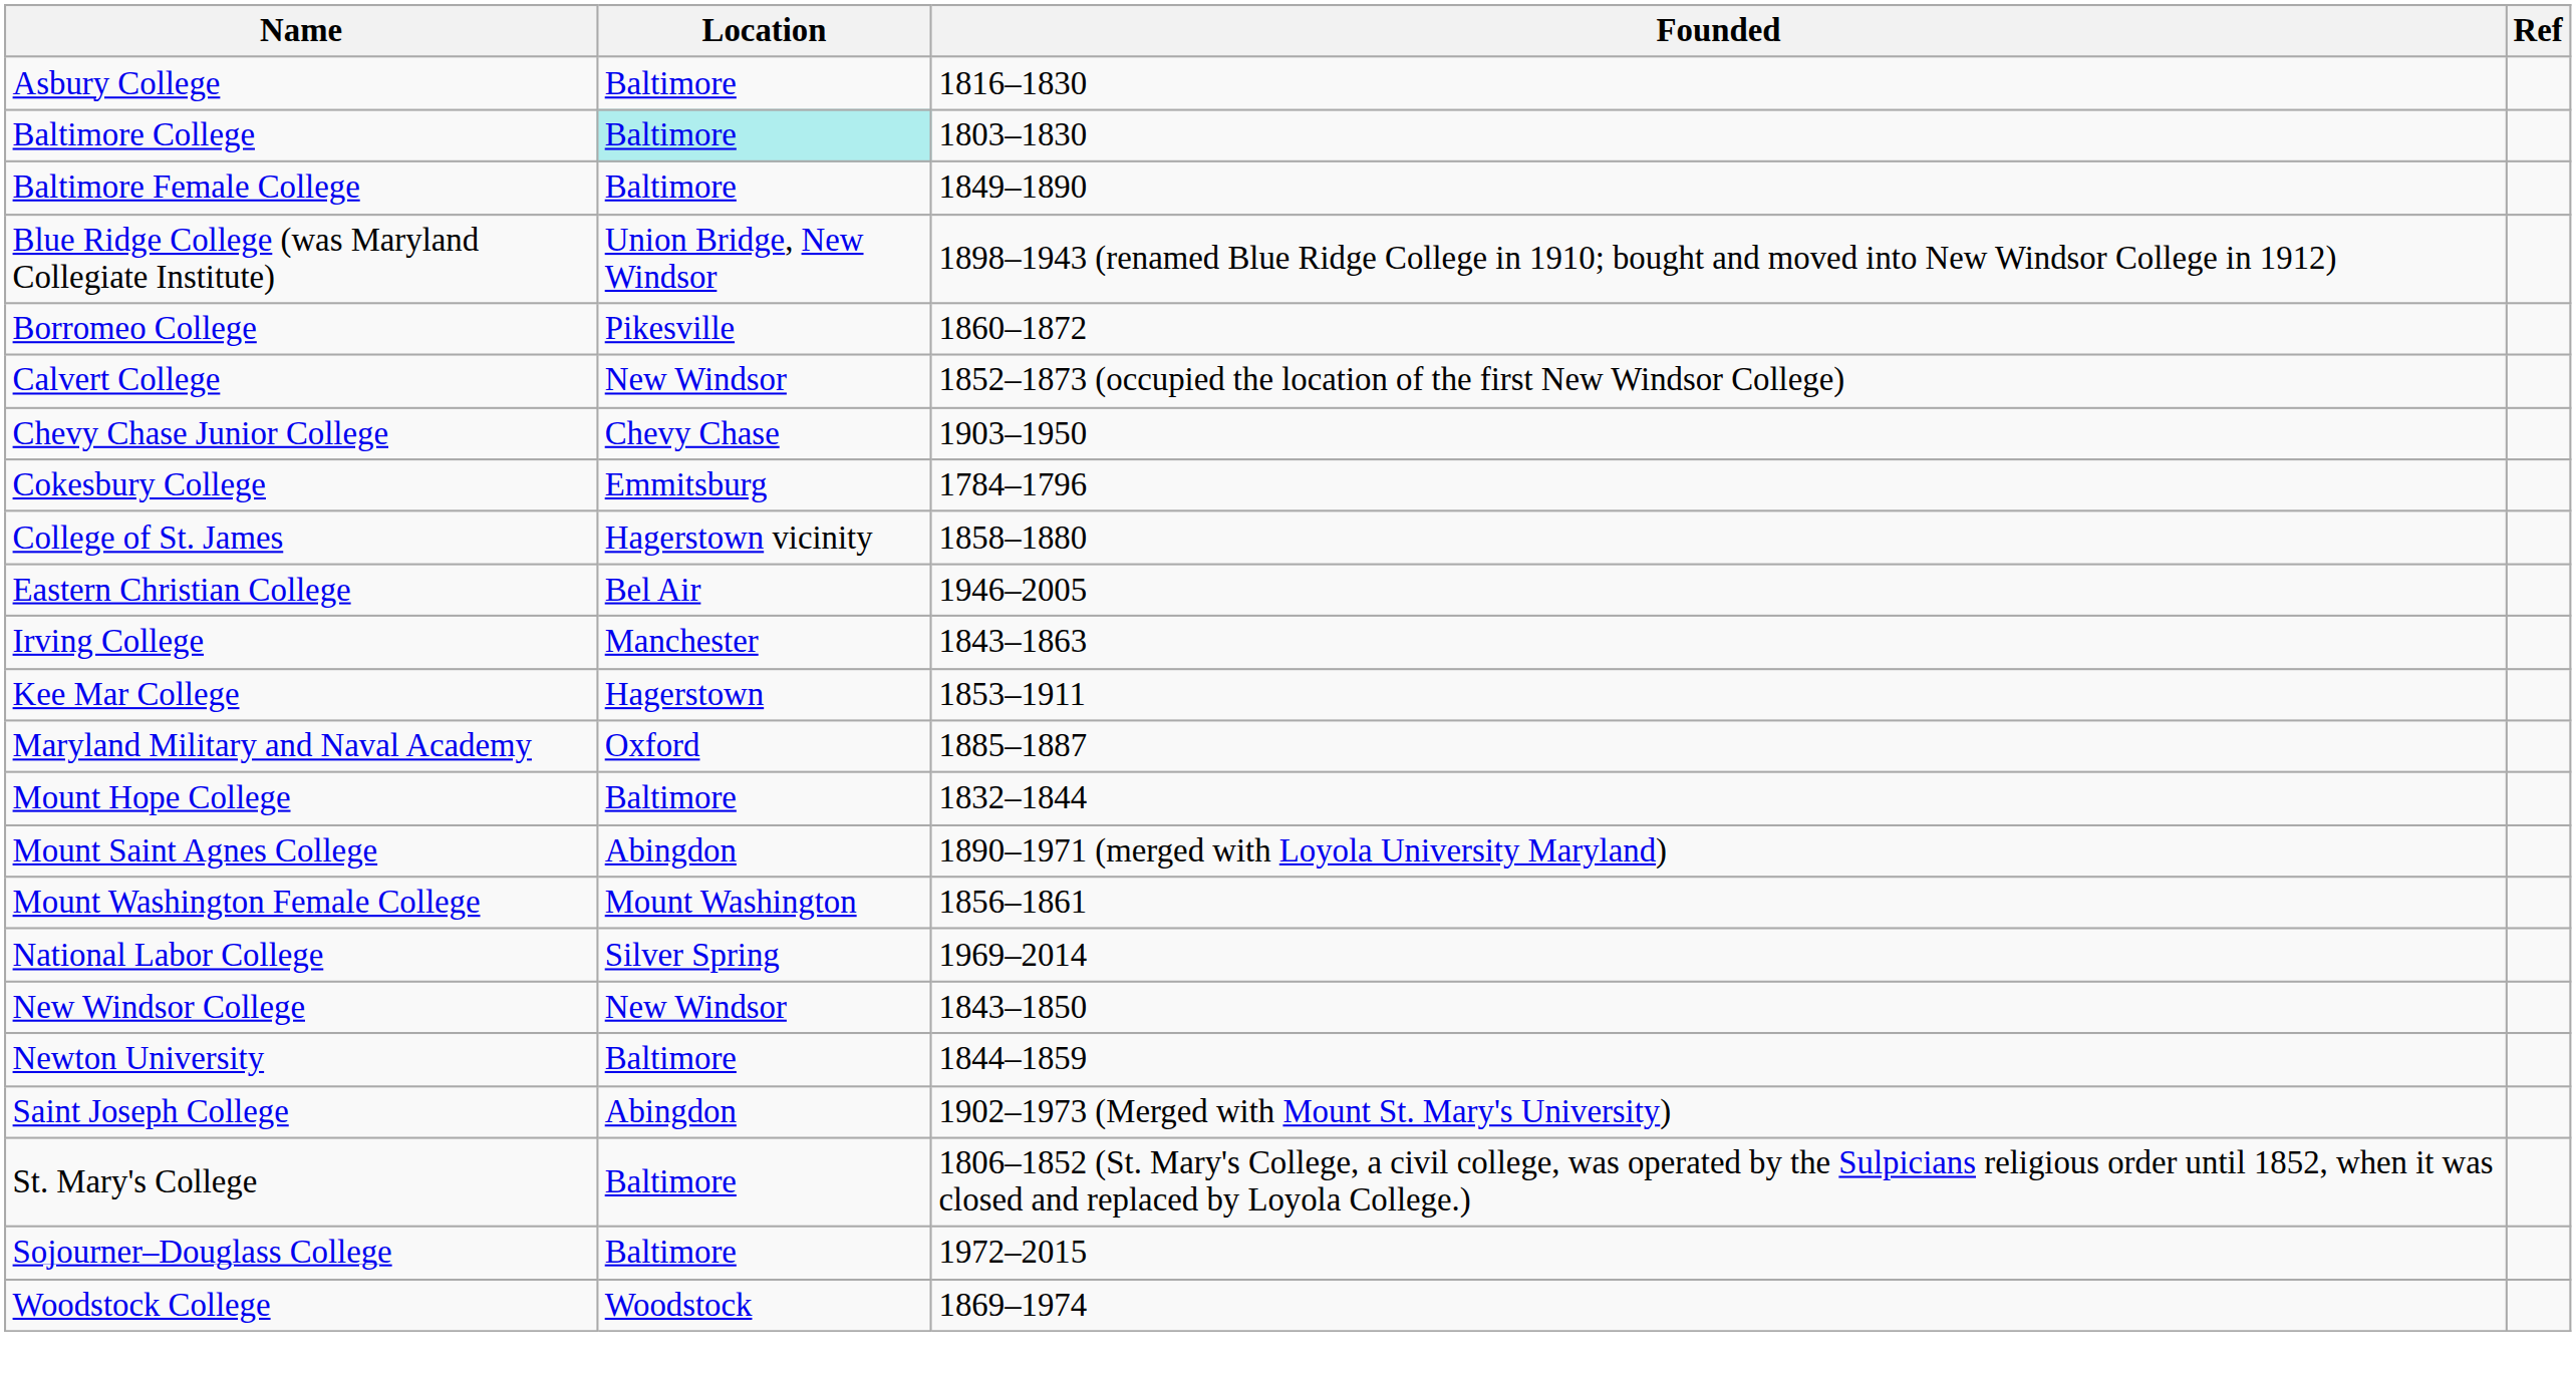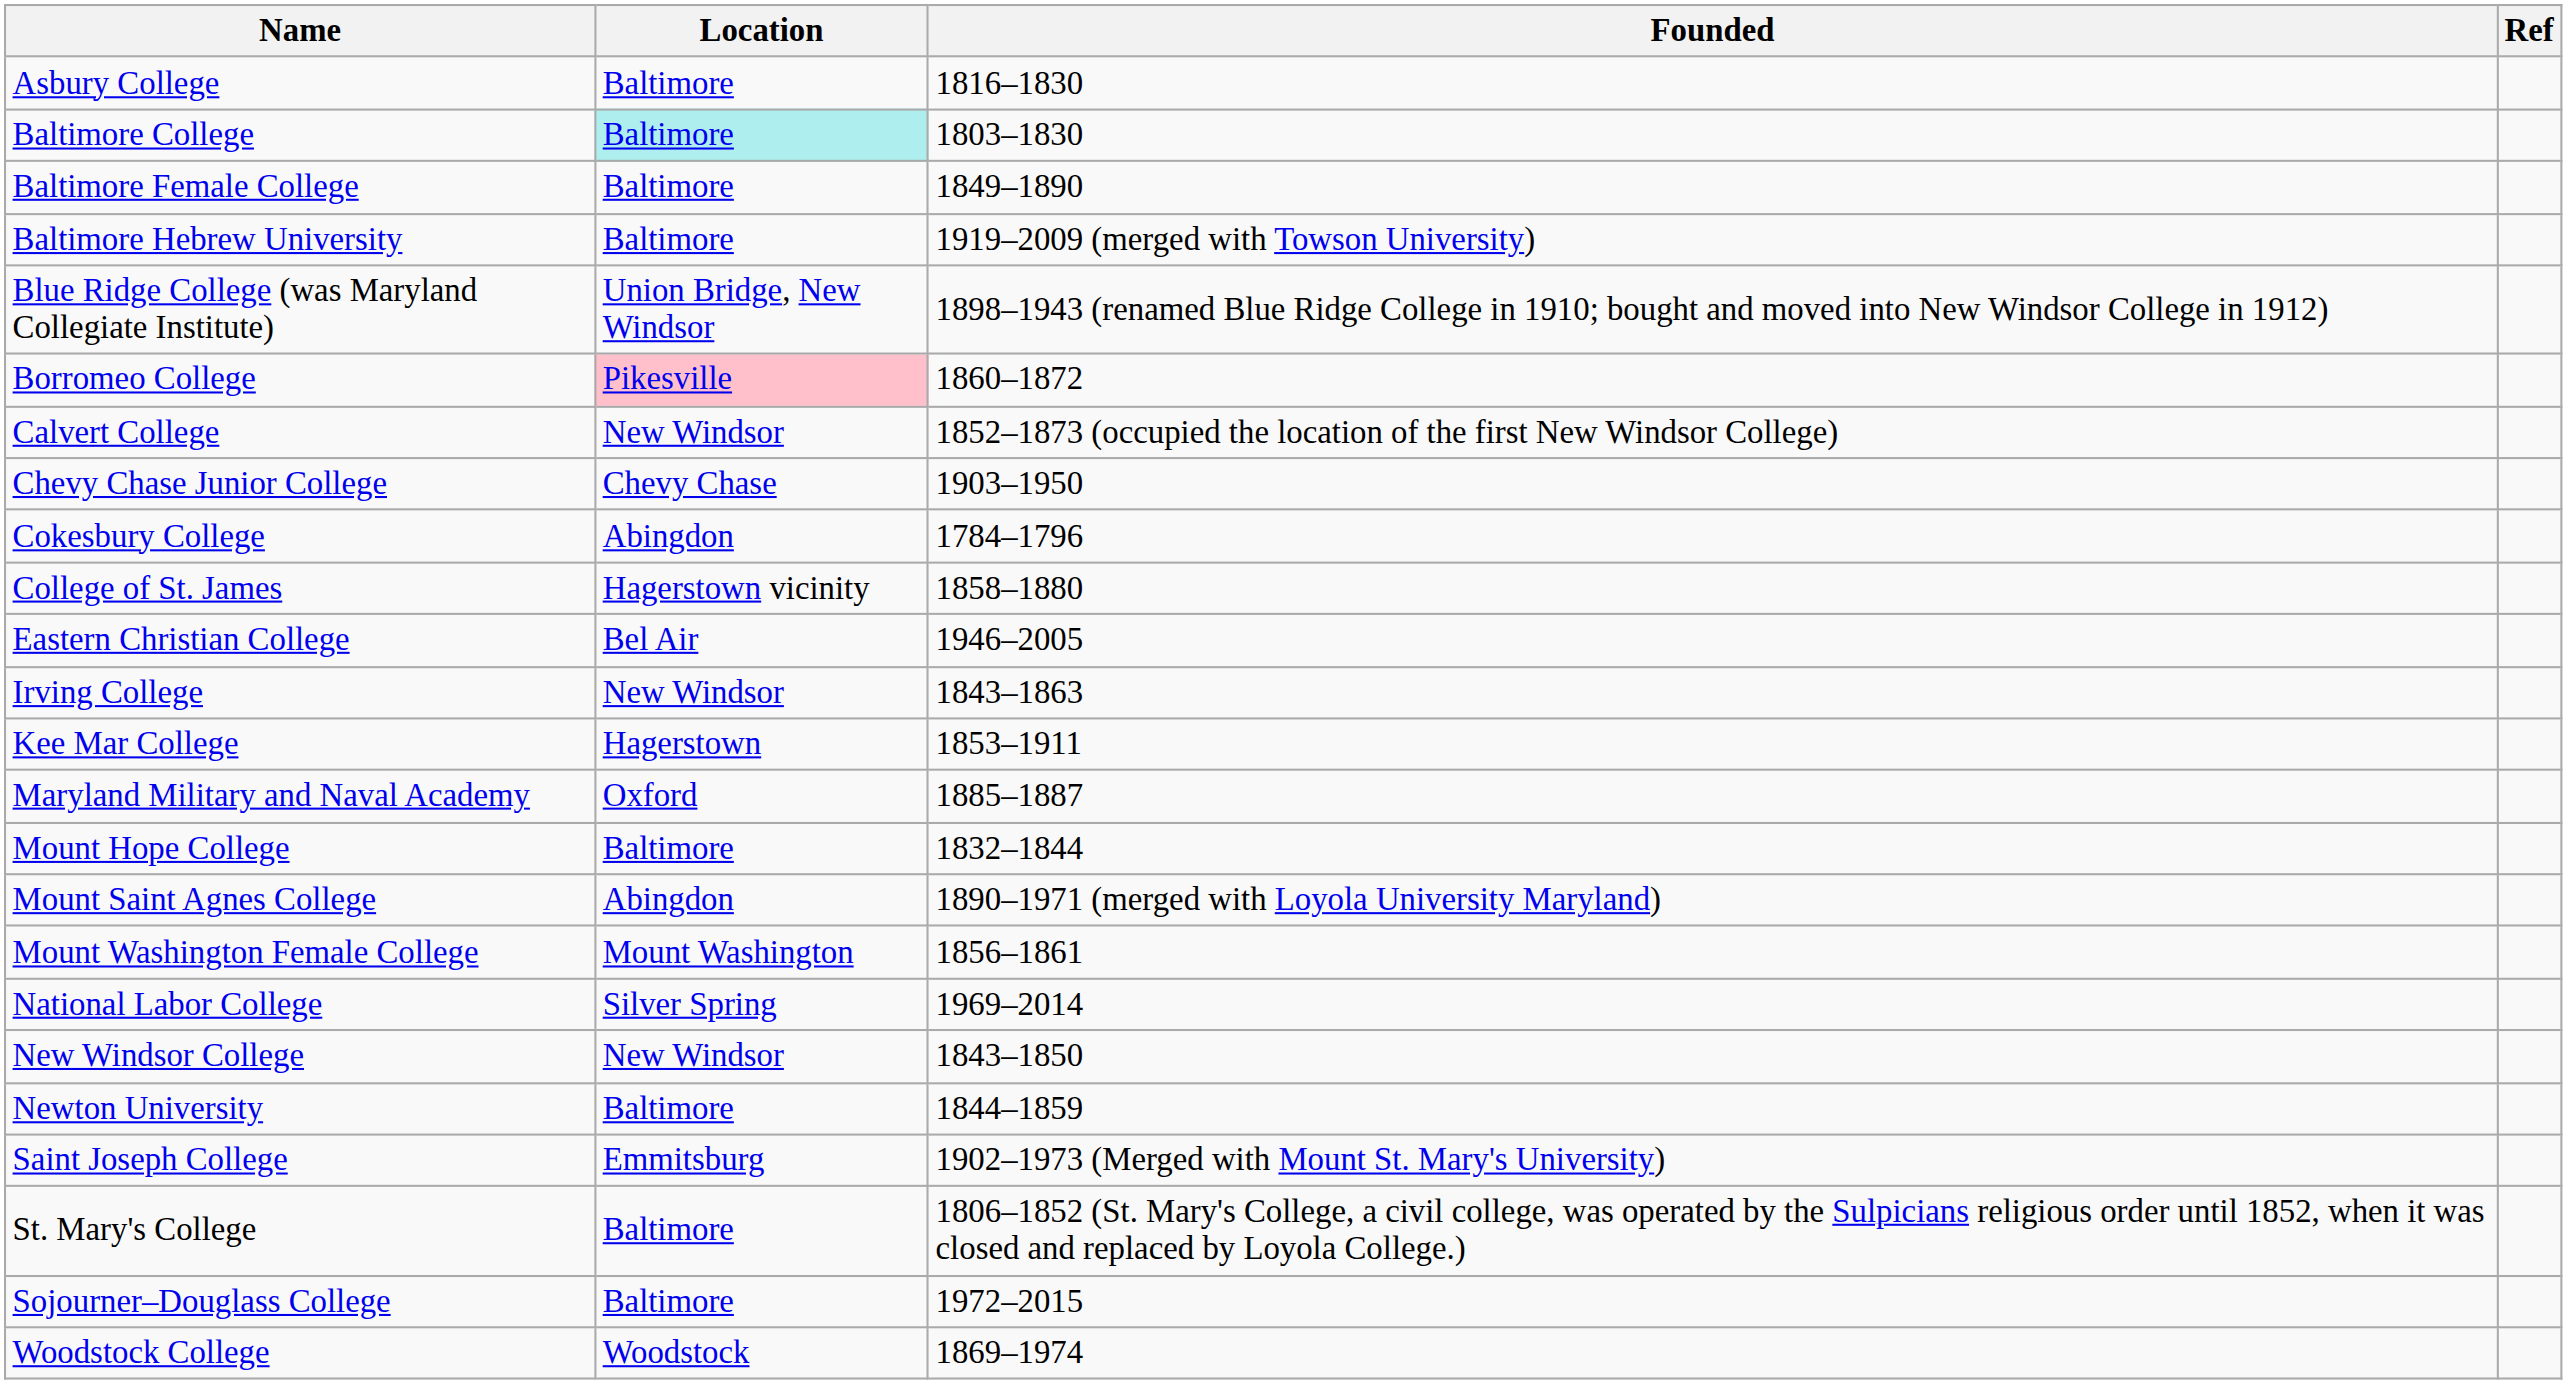 <table class="sortable wikitable">
 <tr>
 <th>Name</th>
 <th>Location</th>
 <th>Founded</th>
 <th>Ref</th>
 </tr>
 <tr>
 <td><a href='#'>Asbury College</a></td>
 <td><a href='#'>Baltimore</a></td>
 <td>1816–1830</td>
 <td></td>
 </tr>
 <tr>
 <td><a href='#'>Baltimore College</a></td>
 <td style="background: paleturquoise;"><a href='#'>Baltimore</a></td>
 <td>1803–1830</td>
 <td></td>
 </tr>
 <tr>
 <td><a href='#'>Baltimore Female College</a></td>
 <td><a href='#'>Baltimore</a></td>
 <td>1849–1890</td>
 <td></td>
 </tr>
 <tr>
+<td><a href='#'>Baltimore Hebrew University</a></td>
+<td><a href='#'>Baltimore</a></td>
+<td>1919–2009 (merged with <a href='#'>Towson University</a>)</td>
+<td></td>
+</tr>
+<tr>
 <td><a href='#'>Blue Ridge College</a> (was Maryland Collegiate Institute)</td>
 <td><a href='#'>Union Bridge</a>, <a href='#'>New Windsor</a></td>
 <td>1898–1943 (renamed Blue Ridge College in 1910; bought and moved into New Windsor College in 1912)</td>
 <td></td>
 </tr>
 <tr>
 <td><a href='#'>Borromeo College</a></td>
-<td><a href='#'>Pikesville</a></td>
+<td style="background: pink;"><a href='#'>Pikesville</a></td>
 <td>1860–1872</td>
 <td></td>
 </tr>
 <tr>
 <td><a href='#'>Calvert College</a></td>
 <td><a href='#'>New Windsor</a></td>
 <td>1852–1873 (occupied the location of the first New Windsor College)</td>
 <td></td>
 </tr>
 <tr>
 <td><a href='#'>Chevy Chase Junior College</a></td>
 <td><a href='#'>Chevy Chase</a></td>
 <td>1903–1950</td>
 <td></td>
 </tr>
 <tr>
 <td><a href='#'>Cokesbury College</a></td>
-<td><a href='#'>Emmitsburg</a></td>
+<td><a href='#'>Abingdon</a></td>
 <td>1784–1796</td>
 <td></td>
 </tr>
 <tr>
 <td><a href='#'>College of St. James</a></td>
 <td><a href='#'>Hagerstown</a> vicinity</td>
 <td>1858–1880</td>
 <td></td>
 </tr>
 <tr>
 <td><a href='#'>Eastern Christian College</a></td>
 <td><a href='#'>Bel Air</a></td>
 <td>1946–2005</td>
 <td></td>
 </tr>
 <tr>
 <td><a href='#'>Irving College</a></td>
-<td><a href='#'>Manchester</a></td>
+<td><a href='#'>New Windsor</a></td>
 <td>1843–1863</td>
 <td></td>
 </tr>
 <tr>
 <td><a href='#'>Kee Mar College</a></td>
 <td><a href='#'>Hagerstown</a></td>
 <td>1853–1911</td>
 <td></td>
 </tr>
 <tr>
 <td><a href='#'>Maryland Military and Naval Academy</a></td>
 <td><a href='#'>Oxford</a></td>
 <td>1885–1887</td>
 <td></td>
 </tr>
 <tr>
 <td><a href='#'>Mount Hope College</a></td>
 <td><a href='#'>Baltimore</a></td>
 <td>1832–1844</td>
 <td></td>
 </tr>
 <tr>
 <td><a href='#'>Mount Saint Agnes College</a></td>
 <td><a href='#'>Abingdon</a></td>
 <td>1890–1971 (merged with <a href='#'>Loyola University Maryland</a>)</td>
 <td></td>
 </tr>
 <tr>
 <td><a href='#'>Mount Washington Female College</a></td>
 <td><a href='#'>Mount Washington</a></td>
 <td>1856–1861</td>
 <td></td>
 </tr>
 <tr>
 <td><a href='#'>National Labor College</a></td>
 <td><a href='#'>Silver Spring</a></td>
 <td>1969–2014</td>
 <td></td>
 </tr>
 <tr>
 <td><a href='#'>New Windsor College</a></td>
 <td><a href='#'>New Windsor</a></td>
 <td>1843–1850</td>
 <td></td>
 </tr>
 <tr>
 <td><a href='#'>Newton University</a></td>
 <td><a href='#'>Baltimore</a></td>
 <td>1844–1859</td>
 <td></td>
 </tr>
 <tr>
 <td><a href='#'>Saint Joseph College</a></td>
-<td><a href='#'>Abingdon</a></td>
+<td><a href='#'>Emmitsburg</a></td>
 <td>1902–1973 (Merged with <a href='#'>Mount St. Mary's University</a>)</td>
 <td></td>
 </tr>
 <tr>
 <td>St. Mary's College</td>
 <td><a href='#'>Baltimore</a></td>
 <td>1806–1852 (St. Mary's College, a civil college, was operated by the <a href='#'>Sulpicians</a> religious order until 1852, when it was closed and replaced by Loyola College.)</td>
 <td></td>
 </tr>
 <tr>
 <td><a href='#'>Sojourner–Douglass College</a></td>
 <td><a href='#'>Baltimore</a></td>
 <td>1972–2015</td>
 <td></td>
 </tr>
 <tr>
 <td><a href='#'>Woodstock College</a></td>
 <td><a href='#'>Woodstock</a></td>
 <td>1869–1974</td>
 <td></td>
 </tr>
 </table>
